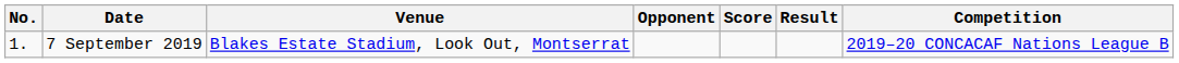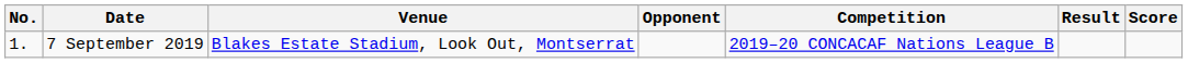 <table class="wikitable" style="font-size:100%;">
 <tr>
 <th>No.</th>
 <th>Date</th>
 <th>Venue</th>
 <th>Opponent</th>
+<th>Competition</th>
+<th>Result</th>
 <th>Score</th>
-<th>Result</th>
-<th>Competition</th>
 </tr>
 <tr>
 <td>1.</td>
 <td>7 September 2019</td>
 <td><a href='#'>Blakes Estate Stadium</a>, Look Out, <a href='#'>Montserrat</a></td>
 <td></td>
+<td><a href='#'>2019–20 CONCACAF Nations League B</a></td>
 <td></td>
 <td></td>
-<td><a href='#'>2019–20 CONCACAF Nations League B</a></td>
 </tr>
 </table>
